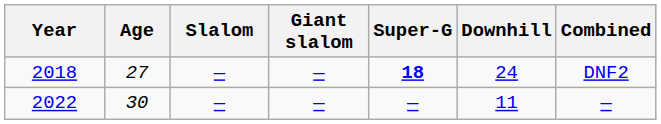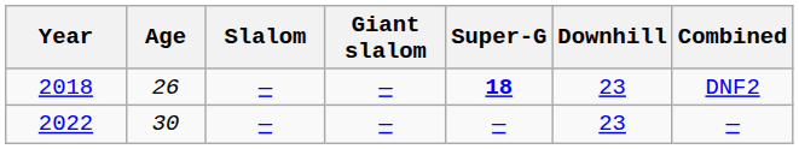 <table class=wikitable style="text-align:center">
 <tr>
 <th>  Year  </th>
 <th> Age </th>
 <th> Slalom </th>
 <th> Giant <br> slalom </th>
 <th>Super-G</th>
 <th>Downhill</th>
 <th>Combined</th>
 </tr>
 <tr>
 <td><a href='#'>2018</a></td>
-<td><em>27</em></td>
+<td><em>26</em></td>
 <td><a href='#'>—</a></td>
 <td><a href='#'>—</a></td>
 <td><strong><a href='#'>18</a></strong></td>
-<td><a href='#'>24</a></td>
+<td><a href='#'>23</a></td>
 <td><a href='#'>DNF2</a></td>
 </tr>
 <tr>
 <td><a href='#'>2022</a></td>
 <td><em>30</em></td>
 <td><a href='#'>—</a></td>
 <td><a href='#'>—</a></td>
 <td><a href='#'>—</a></td>
-<td><a href='#'>11</a></td>
+<td><a href='#'>23</a></td>
 <td><a href='#'>—</a></td>
 </tr>
 </table>
